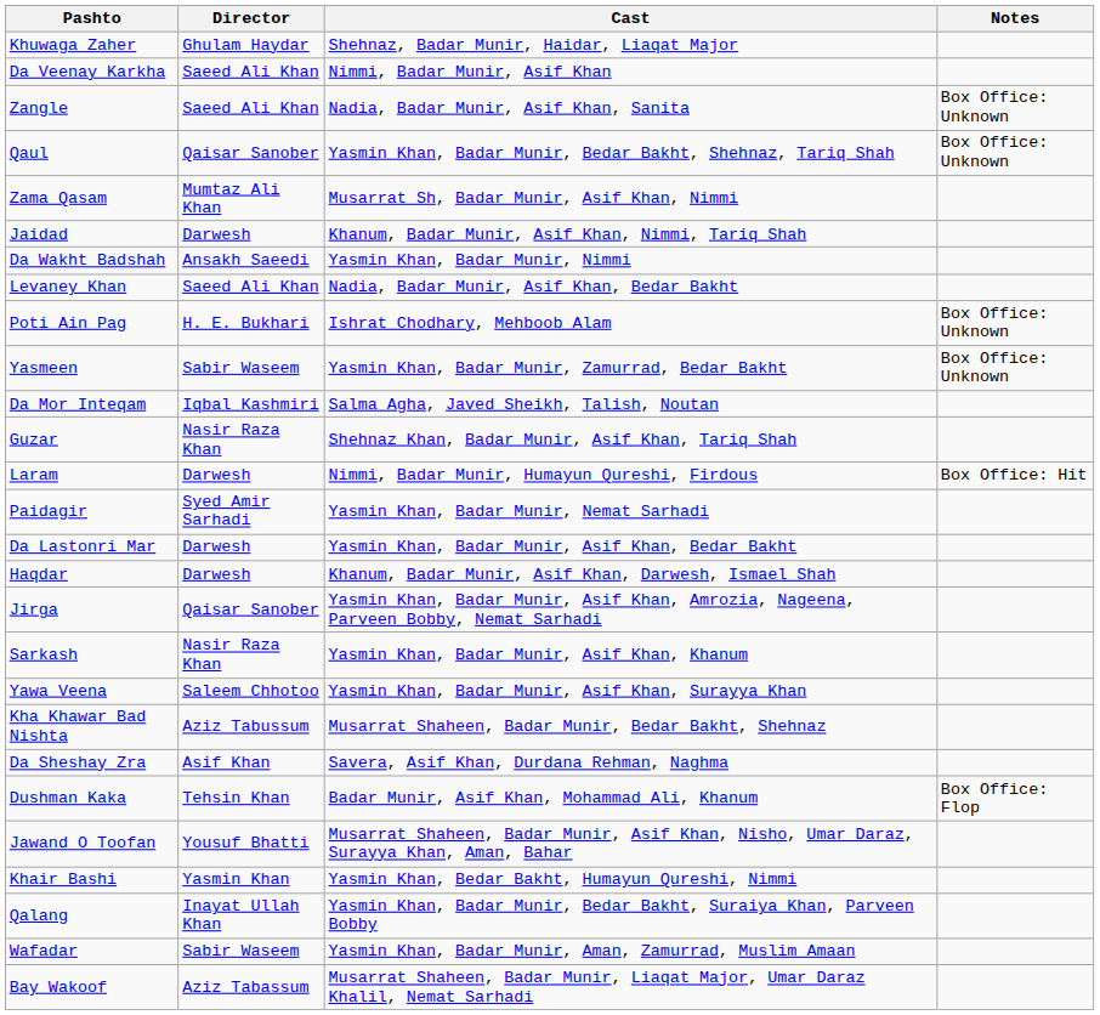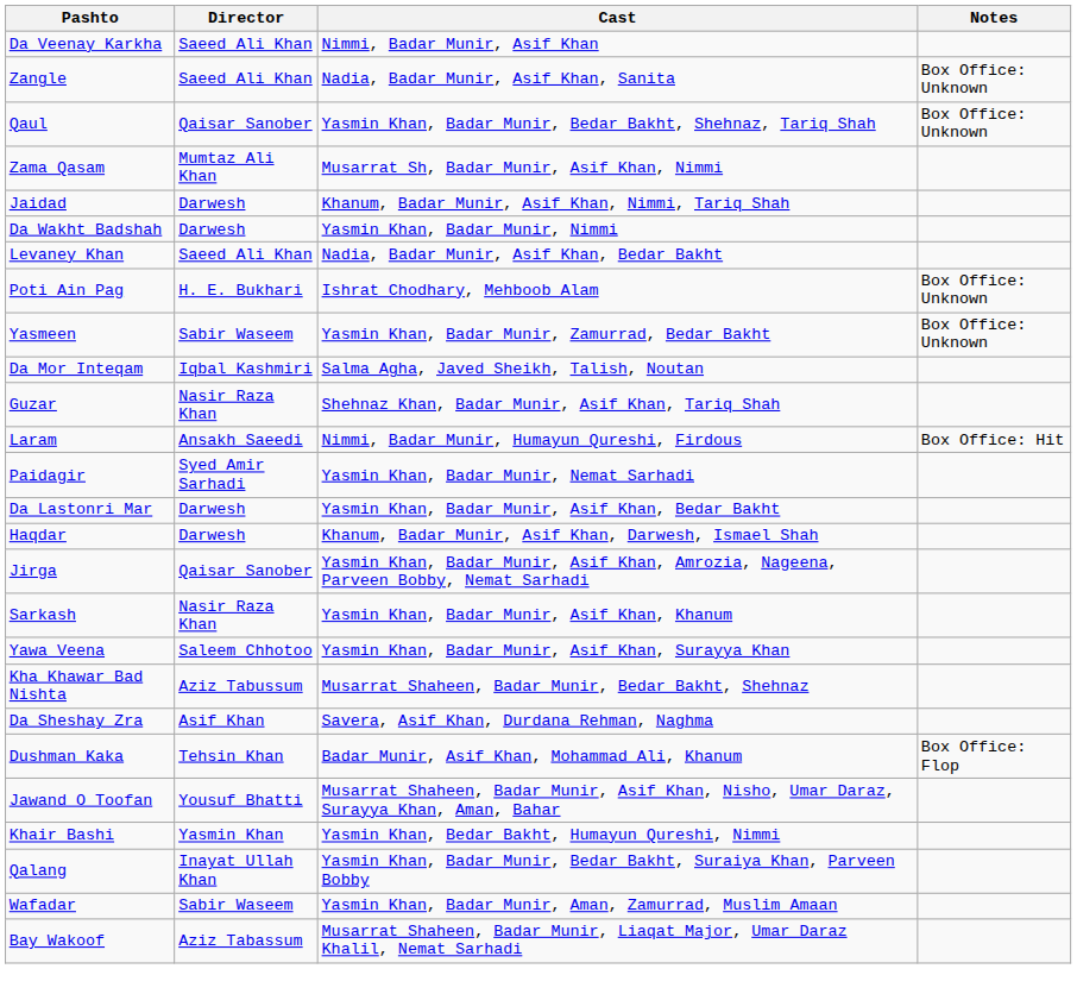 <table class="wikitable">
 <tr>
 <th>Pashto</th>
 <th>Director</th>
 <th>Cast</th>
 <th>Notes</th>
-</tr>
-<tr>
-<td><a href='#'>Khuwaga Zaher</a></td>
-<td><a href='#'>Ghulam Haydar</a></td>
-<td><a href='#'>Shehnaz</a>, <a href='#'>Badar Munir</a>, <a href='#'>Haidar</a>, <a href='#'>Liaqat Major</a></td>
-<td></td>
 </tr>
 <tr>
 <td><a href='#'>Da Veenay Karkha</a></td>
 <td><a href='#'>Saeed Ali Khan</a></td>
 <td><a href='#'>Nimmi</a>, <a href='#'>Badar Munir</a>, <a href='#'>Asif Khan</a></td>
 <td></td>
 </tr>
 <tr>
 <td><a href='#'>Zangle</a></td>
 <td><a href='#'>Saeed Ali Khan</a></td>
 <td><a href='#'>Nadia</a>, <a href='#'>Badar Munir</a>, <a href='#'>Asif Khan</a>, <a href='#'>Sanita</a></td>
 <td>Box Office: Unknown</td>
 </tr>
 <tr>
 <td><a href='#'>Qaul</a></td>
 <td><a href='#'>Qaisar Sanober</a></td>
 <td><a href='#'>Yasmin Khan</a>, <a href='#'>Badar Munir</a>, <a href='#'>Bedar Bakht</a>, <a href='#'>Shehnaz</a>, <a href='#'>Tariq Shah</a></td>
 <td>Box Office: Unknown</td>
 </tr>
 <tr>
 <td><a href='#'>Zama Qasam</a></td>
 <td><a href='#'>Mumtaz Ali Khan</a></td>
 <td><a href='#'>Musarrat Sh</a>, <a href='#'>Badar Munir</a>, <a href='#'>Asif Khan</a>, <a href='#'>Nimmi</a></td>
 <td></td>
 </tr>
 <tr>
 <td><a href='#'>Jaidad</a></td>
 <td><a href='#'>Darwesh</a></td>
 <td><a href='#'>Khanum</a>, <a href='#'>Badar Munir</a>, <a href='#'>Asif Khan</a>, <a href='#'>Nimmi</a>, <a href='#'>Tariq Shah</a></td>
 <td></td>
 </tr>
 <tr>
 <td><a href='#'>Da Wakht Badshah</a></td>
-<td><a href='#'>Ansakh Saeedi</a></td>
+<td><a href='#'>Darwesh</a></td>
 <td><a href='#'>Yasmin Khan</a>, <a href='#'>Badar Munir</a>, <a href='#'>Nimmi</a></td>
 <td></td>
 </tr>
 <tr>
 <td><a href='#'>Levaney Khan</a></td>
 <td><a href='#'>Saeed Ali Khan</a></td>
 <td><a href='#'>Nadia</a>, <a href='#'>Badar Munir</a>, <a href='#'>Asif Khan</a>, <a href='#'>Bedar Bakht</a></td>
 <td></td>
 </tr>
 <tr>
 <td><a href='#'>Poti Ain Pag</a></td>
 <td><a href='#'>H. E. Bukhari</a></td>
 <td><a href='#'>Ishrat Chodhary</a>, <a href='#'>Mehboob Alam</a></td>
 <td>Box Office: Unknown</td>
 </tr>
 <tr>
 <td><a href='#'>Yasmeen</a></td>
 <td><a href='#'>Sabir Waseem</a></td>
 <td><a href='#'>Yasmin Khan</a>, <a href='#'>Badar Munir</a>, <a href='#'>Zamurrad</a>, <a href='#'>Bedar Bakht</a></td>
 <td>Box Office: Unknown</td>
 </tr>
 <tr>
 <td><a href='#'>Da Mor Inteqam</a></td>
 <td><a href='#'>Iqbal Kashmiri</a></td>
 <td><a href='#'>Salma Agha</a>, <a href='#'>Javed Sheikh</a>, <a href='#'>Talish</a>, <a href='#'>Noutan</a></td>
 <td></td>
 </tr>
 <tr>
 <td><a href='#'>Guzar</a></td>
 <td><a href='#'>Nasir Raza Khan</a></td>
 <td><a href='#'>Shehnaz Khan</a>, <a href='#'>Badar Munir</a>, <a href='#'>Asif Khan</a>, <a href='#'>Tariq Shah</a></td>
 <td></td>
 </tr>
 <tr>
 <td><a href='#'>Laram</a></td>
-<td><a href='#'>Darwesh</a></td>
+<td><a href='#'>Ansakh Saeedi</a></td>
 <td><a href='#'>Nimmi</a>, <a href='#'>Badar Munir</a>, <a href='#'>Humayun Qureshi</a>, <a href='#'>Firdous</a></td>
 <td>Box Office: Hit</td>
 </tr>
 <tr>
 <td><a href='#'>Paidagir</a></td>
 <td><a href='#'>Syed Amir Sarhadi</a></td>
 <td><a href='#'>Yasmin Khan</a>, <a href='#'>Badar Munir</a>, <a href='#'>Nemat Sarhadi</a></td>
 <td></td>
 </tr>
 <tr>
 <td><a href='#'>Da Lastonri Mar</a></td>
 <td><a href='#'>Darwesh</a></td>
 <td><a href='#'>Yasmin Khan</a>, <a href='#'>Badar Munir</a>, <a href='#'>Asif Khan</a>, <a href='#'>Bedar Bakht</a></td>
 <td></td>
 </tr>
 <tr>
 <td><a href='#'>Haqdar</a></td>
 <td><a href='#'>Darwesh</a></td>
 <td><a href='#'>Khanum</a>, <a href='#'>Badar Munir</a>, <a href='#'>Asif Khan</a>, <a href='#'>Darwesh</a>, <a href='#'>Ismael Shah</a></td>
 <td></td>
 </tr>
 <tr>
 <td><a href='#'>Jirga</a></td>
 <td><a href='#'>Qaisar Sanober</a></td>
 <td><a href='#'>Yasmin Khan</a>, <a href='#'>Badar Munir</a>, <a href='#'>Asif Khan</a>, <a href='#'>Amrozia</a>, <a href='#'>Nageena</a>, <a href='#'>Parveen Bobby</a>, <a href='#'>Nemat Sarhadi</a></td>
 <td></td>
 </tr>
 <tr>
 <td><a href='#'>Sarkash</a></td>
 <td><a href='#'>Nasir Raza Khan</a></td>
 <td><a href='#'>Yasmin Khan</a>, <a href='#'>Badar Munir</a>, <a href='#'>Asif Khan</a>, <a href='#'>Khanum</a></td>
 <td></td>
 </tr>
 <tr>
 <td><a href='#'>Yawa Veena</a></td>
 <td><a href='#'>Saleem Chhotoo</a></td>
 <td><a href='#'>Yasmin Khan</a>, <a href='#'>Badar Munir</a>, <a href='#'>Asif Khan</a>, <a href='#'>Surayya Khan</a></td>
 <td></td>
 </tr>
 <tr>
 <td><a href='#'>Kha Khawar Bad Nishta</a></td>
 <td><a href='#'>Aziz Tabussum</a></td>
 <td><a href='#'>Musarrat Shaheen</a>, <a href='#'>Badar Munir</a>, <a href='#'>Bedar Bakht</a>, <a href='#'>Shehnaz</a></td>
 <td></td>
 </tr>
 <tr>
 <td><a href='#'>Da Sheshay Zra</a></td>
 <td><a href='#'>Asif Khan</a></td>
 <td><a href='#'>Savera</a>, <a href='#'>Asif Khan</a>, <a href='#'>Durdana Rehman</a>, <a href='#'>Naghma</a></td>
 <td></td>
 </tr>
 <tr>
 <td><a href='#'>Dushman Kaka</a></td>
 <td><a href='#'>Tehsin Khan</a></td>
 <td><a href='#'>Badar Munir</a>, <a href='#'>Asif Khan</a>, <a href='#'>Mohammad Ali</a>, <a href='#'>Khanum</a></td>
 <td>Box Office: Flop</td>
 </tr>
 <tr>
 <td><a href='#'>Jawand O Toofan</a></td>
 <td><a href='#'>Yousuf Bhatti</a></td>
 <td><a href='#'>Musarrat Shaheen</a>, <a href='#'>Badar Munir</a>, <a href='#'>Asif Khan</a>, <a href='#'>Nisho</a>, <a href='#'>Umar Daraz</a>, <a href='#'>Surayya Khan</a>, <a href='#'>Aman</a>, <a href='#'>Bahar</a></td>
 <td></td>
 </tr>
 <tr>
 <td><a href='#'>Khair Bashi</a></td>
 <td><a href='#'>Yasmin Khan</a></td>
 <td><a href='#'>Yasmin Khan</a>, <a href='#'>Bedar Bakht</a>, <a href='#'>Humayun Qureshi</a>, <a href='#'>Nimmi</a></td>
 <td></td>
 </tr>
 <tr>
 <td><a href='#'>Qalang</a></td>
 <td><a href='#'>Inayat Ullah Khan</a></td>
 <td><a href='#'>Yasmin Khan</a>, <a href='#'>Badar Munir</a>, <a href='#'>Bedar Bakht</a>, <a href='#'>Suraiya Khan</a>, <a href='#'>Parveen Bobby</a></td>
 <td></td>
 </tr>
 <tr>
 <td><a href='#'>Wafadar</a></td>
 <td><a href='#'>Sabir Waseem</a></td>
 <td><a href='#'>Yasmin Khan</a>, <a href='#'>Badar Munir</a>, <a href='#'>Aman</a>, <a href='#'>Zamurrad</a>, <a href='#'>Muslim Amaan</a></td>
 <td></td>
 </tr>
 <tr>
 <td><a href='#'>Bay Wakoof</a></td>
 <td><a href='#'>Aziz Tabassum</a></td>
 <td><a href='#'>Musarrat Shaheen</a>, <a href='#'>Badar Munir</a>, <a href='#'>Liaqat Major</a>, <a href='#'>Umar Daraz Khalil</a>, <a href='#'>Nemat Sarhadi</a></td>
 <td></td>
 </tr>
 </table>
